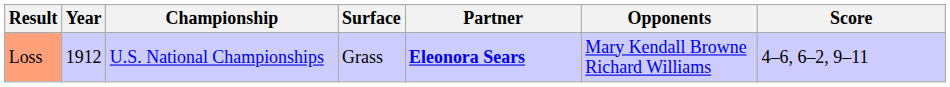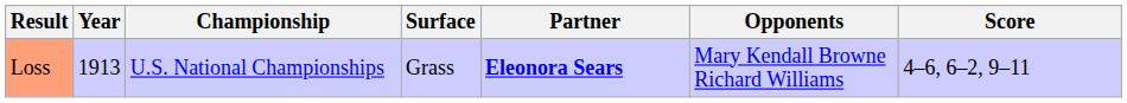 <table class="sortable wikitable">
 <tr>
 <th style="width:40px">Result</th>
 <th style="width:30px">Year</th>
 <th style="width:200px">Championship</th>
 <th style="width:50px">Surface</th>
 <th style="width:150px">Partner</th>
 <th style="width:150px">Opponents</th>
 <th style="width:160px" class="unsortable">Score</th>
 </tr>
 <tr style="background:#ccf;">
 <td style="background:#ffa07a;">Loss</td>
-<td>1912</td>
+<td>1913</td>
 <td><a href='#'>U.S. National Championships</a></td>
 <td>Grass</td>
 <td><strong> <a href='#'>Eleonora Sears</a></strong></td>
 <td>  <a href='#'>Mary Kendall Browne</a><br>  <a href='#'>Richard Williams</a></td>
 <td>4–6, 6–2, 9–11</td>
 </tr>
 </table>
